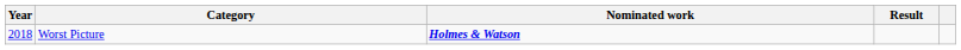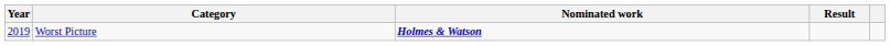 <table class=wikitable>
 <tr>
 <th scope="col" style="width:1em;">Year</th>
 <th scope="col" style="width:34em;">Category</th>
 <th scope="col" style="width:39em;">Nominated work</th>
 <th scope="col" style="width:5em;">Result</th>
 <th scope="col" style="width:1em;"></th>
 </tr>
 <tr>
-<td><a href='#'>2018</a></td>
+<td><a href='#'>2019</a></td>
 <td><a href='#'>Worst Picture</a></td>
 <td><strong><em><a href='#'>Holmes & Watson</a></em></strong></td>
 <td></td>
 <td></td>
 </tr>
 </table>
